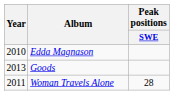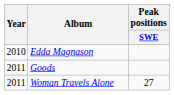 <table class="wikitable">
 <tr>
 <th align="center" rowspan="2" width="10">Year</th>
 <th align="center" rowspan="2" width="160">Album</th>
 <th align="center" colspan="1" width="20">Peak positions</th>
 </tr>
 <tr>
 <th scope="col" style="width:3em;font-size:90%;"><a href='#'>SWE</a><br></th>
 </tr>
 <tr>
 <td style="text-align:center;">2010</td>
 <td><em><a href='#'>Edda Magnason</a></em></td>
 <td style="text-align:center;"></td>
 </tr>
 <tr>
-<td style="text-align:center;">2013</td>
+<td style="text-align:center;">2011</td>
 <td><em><a href='#'>Goods</a></em></td>
 <td style="text-align:center;"></td>
 </tr>
 <tr>
 <td style="text-align:center;">2011</td>
 <td><em><a href='#'>Woman Travels Alone</a></em></td>
-<td style="text-align:center;">28</td>
+<td style="text-align:center;">27</td>
 </tr>
 </table>
